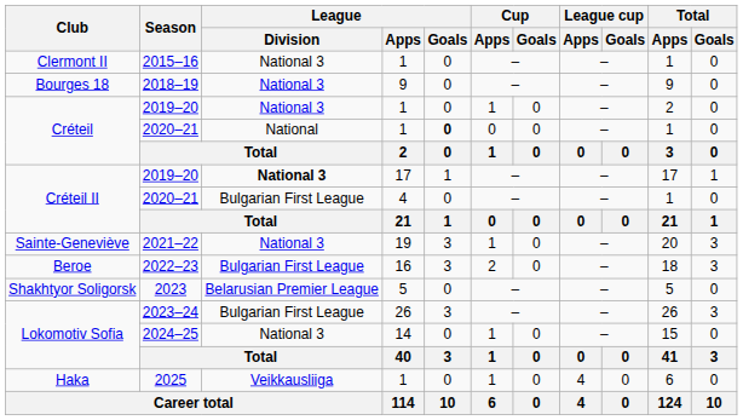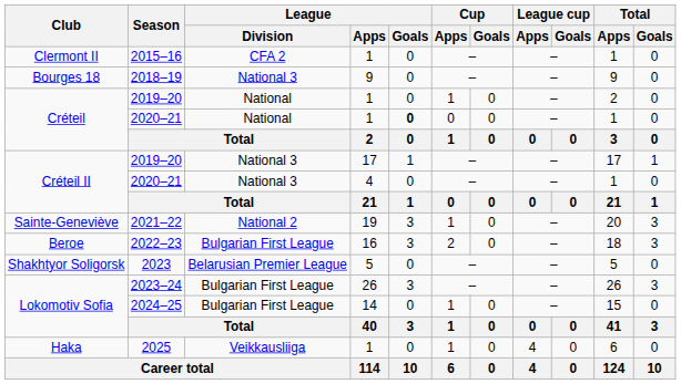 <table class="wikitable" style="text-align:center">
 <tr>
 <th rowspan="2">Club</th>
 <th rowspan="2">Season</th>
 <th colspan="3">League</th>
 <th colspan="2">Cup</th>
 <th colspan="2">League cup</th>
 <th colspan="2">Total</th>
 </tr>
 <tr>
 <th>Division</th>
 <th>Apps</th>
 <th>Goals</th>
 <th>Apps</th>
 <th>Goals</th>
 <th>Apps</th>
 <th>Goals</th>
 <th>Apps</th>
 <th>Goals</th>
 </tr>
 <tr>
 <td><a href='#'>Clermont II</a></td>
 <td><a href='#'>2015–16</a></td>
-<td>National 3</td>
+<td><a href='#'>CFA 2</a></td>
 <td>1</td>
 <td>0</td>
 <td colspan=2>–</td>
 <td colspan=2>–</td>
 <td>1</td>
 <td>0</td>
 </tr>
 <tr>
 <td><a href='#'>Bourges 18</a></td>
 <td><a href='#'>2018–19</a></td>
 <td><a href='#'>National 3</a></td>
 <td>9</td>
 <td>0</td>
 <td colspan=2>–</td>
 <td colspan=2>–</td>
 <td>9</td>
 <td>0</td>
 </tr>
 <tr>
 <td rowspan=3><a href='#'>Créteil</a></td>
 <td><a href='#'>2019–20</a></td>
-<td><a href='#'>National 3</a></td>
+<td>National</td>
 <td>1</td>
 <td>0</td>
 <td>1</td>
 <td>0</td>
 <td colspan=2>–</td>
 <td>2</td>
 <td>0</td>
 </tr>
 <tr>
 <td><a href='#'>2020–21</a></td>
 <td>National</td>
 <td>1</td>
 <td><strong>0</strong></td>
 <td>0</td>
 <td>0</td>
 <td colspan=2>–</td>
 <td>1</td>
 <td>0</td>
 </tr>
 <tr>
 <th colspan=2>Total</th>
 <th>2</th>
 <th>0</th>
 <th>1</th>
 <th>0</th>
 <th>0</th>
 <th>0</th>
 <th>3</th>
 <th>0</th>
 </tr>
 <tr>
 <td rowspan=3><a href='#'>Créteil II</a></td>
 <td><a href='#'>2019–20</a></td>
-<td><strong>National 3</strong></td>
+<td>National 3</td>
 <td>17</td>
 <td>1</td>
 <td colspan=2>–</td>
 <td colspan=2>–</td>
 <td>17</td>
 <td>1</td>
 </tr>
 <tr>
 <td><a href='#'>2020–21</a></td>
-<td>Bulgarian First League</td>
+<td>National 3</td>
 <td>4</td>
 <td>0</td>
 <td colspan=2>–</td>
 <td colspan=2>–</td>
 <td>1</td>
 <td>0</td>
 </tr>
 <tr>
 <th colspan=2>Total</th>
 <th>21</th>
 <th>1</th>
 <th>0</th>
 <th>0</th>
 <th>0</th>
 <th>0</th>
 <th>21</th>
 <th>1</th>
 </tr>
 <tr>
 <td><a href='#'>Sainte-Geneviève</a></td>
 <td><a href='#'>2021–22</a></td>
-<td><a href='#'>National 3</a></td>
+<td><a href='#'>National 2</a></td>
 <td>19</td>
 <td>3</td>
 <td>1</td>
 <td>0</td>
 <td colspan=2>–</td>
 <td>20</td>
 <td>3</td>
 </tr>
 <tr>
 <td><a href='#'>Beroe</a></td>
 <td><a href='#'>2022–23</a></td>
 <td><a href='#'>Bulgarian First League</a></td>
 <td>16</td>
 <td>3</td>
 <td>2</td>
 <td>0</td>
 <td colspan=2>–</td>
 <td>18</td>
 <td>3</td>
 </tr>
 <tr>
 <td><a href='#'>Shakhtyor Soligorsk</a></td>
 <td><a href='#'>2023</a></td>
 <td><a href='#'>Belarusian Premier League</a></td>
 <td>5</td>
 <td>0</td>
 <td colspan=2>–</td>
 <td colspan=2>–</td>
 <td>5</td>
 <td>0</td>
 </tr>
 <tr>
 <td rowspan=3><a href='#'>Lokomotiv Sofia</a></td>
 <td><a href='#'>2023–24</a></td>
 <td>Bulgarian First League</td>
 <td>26</td>
 <td>3</td>
 <td colspan=2>–</td>
 <td colspan=2>–</td>
 <td>26</td>
 <td>3</td>
 </tr>
 <tr>
 <td><a href='#'>2024–25</a></td>
-<td>National 3</td>
+<td>Bulgarian First League</td>
 <td>14</td>
 <td>0</td>
 <td>1</td>
 <td>0</td>
 <td colspan=2>–</td>
 <td>15</td>
 <td>0</td>
 </tr>
 <tr>
 <th colspan=2>Total</th>
 <th>40</th>
 <th>3</th>
 <th>1</th>
 <th>0</th>
 <th>0</th>
 <th>0</th>
 <th>41</th>
 <th>3</th>
 </tr>
 <tr>
 <td><a href='#'>Haka</a></td>
 <td><a href='#'>2025</a></td>
 <td><a href='#'>Veikkausliiga</a></td>
 <td>1</td>
 <td>0</td>
 <td>1</td>
 <td>0</td>
 <td>4</td>
 <td>0</td>
 <td>6</td>
 <td>0</td>
 </tr>
 <tr>
 <th colspan="3">Career total</th>
 <th>114</th>
 <th>10</th>
 <th>6</th>
 <th>0</th>
 <th>4</th>
 <th>0</th>
 <th>124</th>
 <th>10</th>
 </tr>
 </table>
